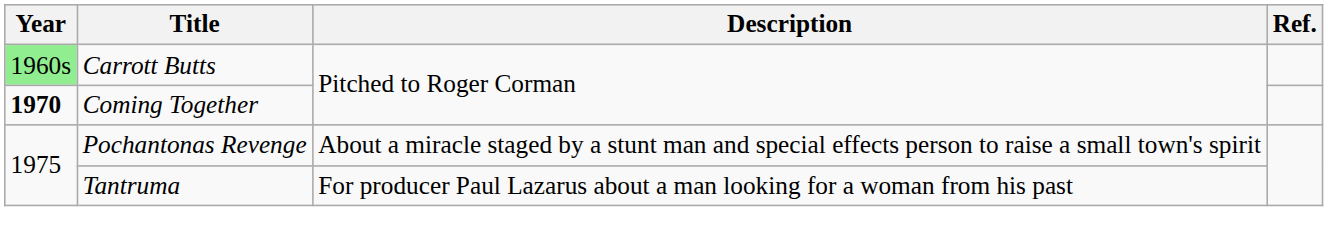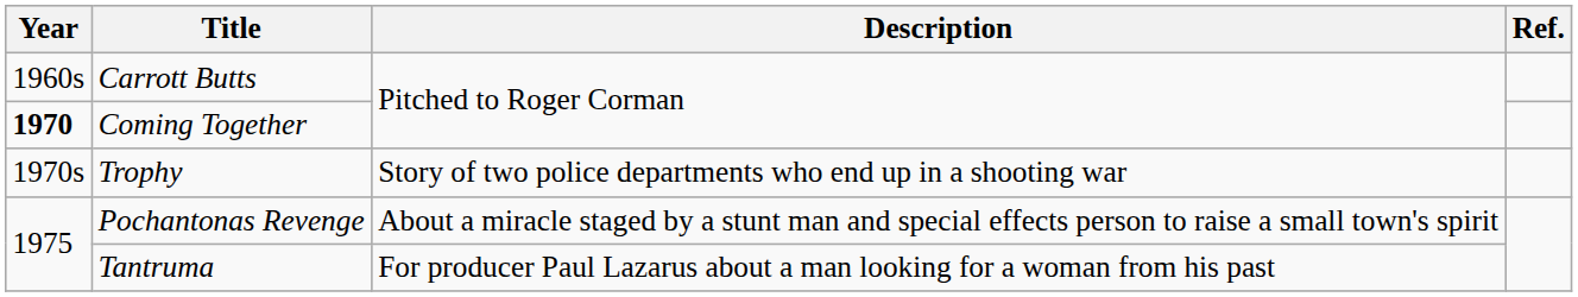 <table class="wikitable">
 <tr>
 <th>Year</th>
 <th>Title</th>
 <th>Description</th>
 <th>Ref.</th>
 </tr>
 <tr>
-<td style="background: lightgreen;">1960s</td>
+<td>1960s</td>
 <td><em>Carrott Butts</em></td>
 <td rowspan=2>Pitched to Roger Corman</td>
 <td></td>
 </tr>
 <tr>
 <td><strong>1970</strong></td>
 <td><em>Coming Together</em></td>
+<td></td>
+</tr>
+<tr>
+<td>1970s</td>
+<td><em>Trophy</em></td>
+<td>Story of two police departments who end up in a shooting war</td>
 <td></td>
 </tr>
 <tr>
 <td rowspan=2>1975</td>
 <td><em>Pochantonas Revenge</em></td>
 <td>About a miracle staged by a stunt man and special effects person to raise a small town's spirit</td>
 <td rowspan=2></td>
 </tr>
 <tr>
 <td><em>Tantruma</em></td>
 <td>For producer Paul Lazarus about a man looking for a woman from his past</td>
 </tr>
 </table>
